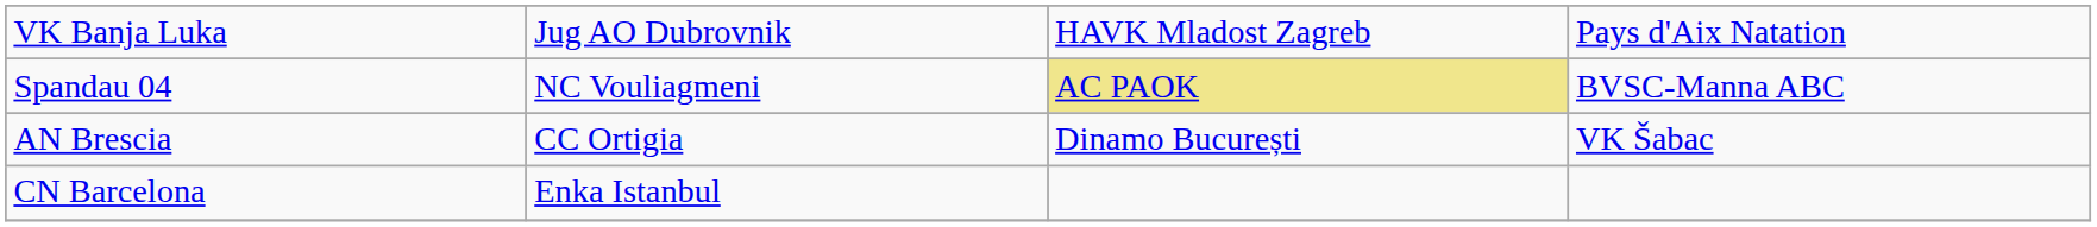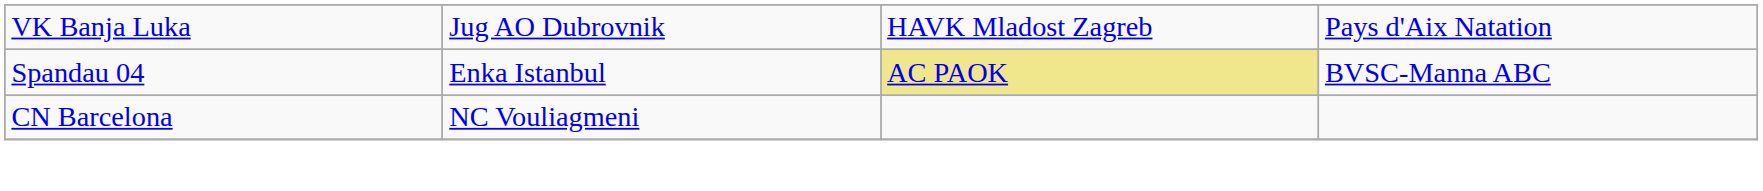 <table class="wikitable">
 <tr>
 <td width=240px> <a href='#'>VK Banja Luka</a></td>
 <td width=240px> <a href='#'>Jug AO Dubrovnik</a></td>
 <td width=240px> <a href='#'>HAVK Mladost Zagreb</a></td>
 <td width=240px> <a href='#'>Pays d'Aix Natation</a></td>
 </tr>
 <tr>
 <td> <a href='#'>Spandau 04</a></td>
-<td> <a href='#'>NC Vouliagmeni</a></td>
+<td> <a href='#'>Enka Istanbul</a></td>
 <td style="background: khaki;"> <a href='#'>AC PAOK</a></td>
 <td> <a href='#'>BVSC-Manna ABC</a></td>
 </tr>
 <tr>
-<td> <a href='#'>AN Brescia</a></td>
-<td> <a href='#'>CC Ortigia</a></td>
-<td> <a href='#'>Dinamo București</a></td>
-<td> <a href='#'>VK Šabac</a></td>
-</tr>
-<tr>
 <td> <a href='#'>CN Barcelona</a></td>
-<td> <a href='#'>Enka Istanbul</a></td>
+<td> <a href='#'>NC Vouliagmeni</a></td>
 <td></td>
 <td></td>
 </tr>
 <tr>
 </tr>
 </table>
